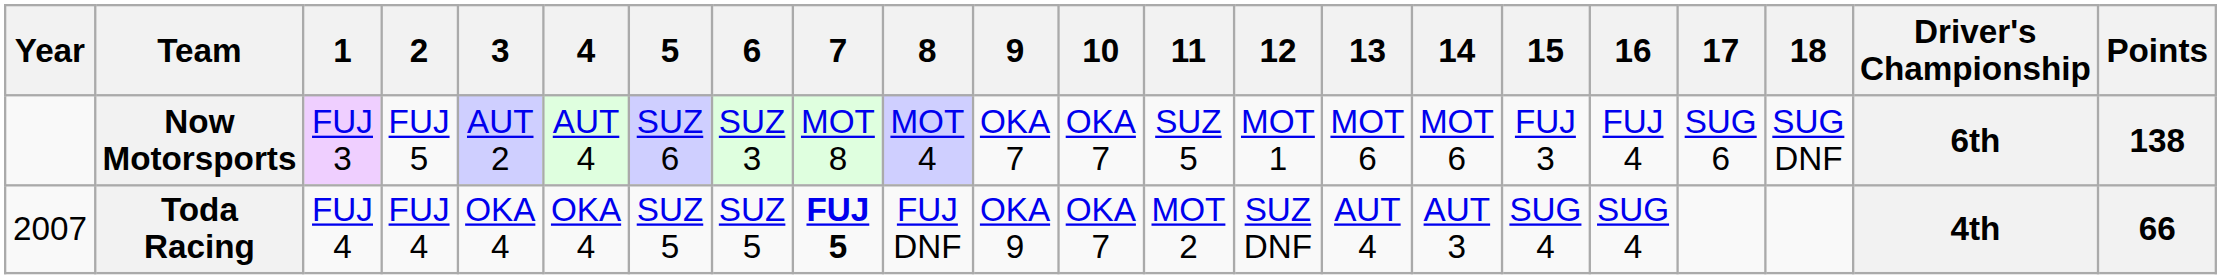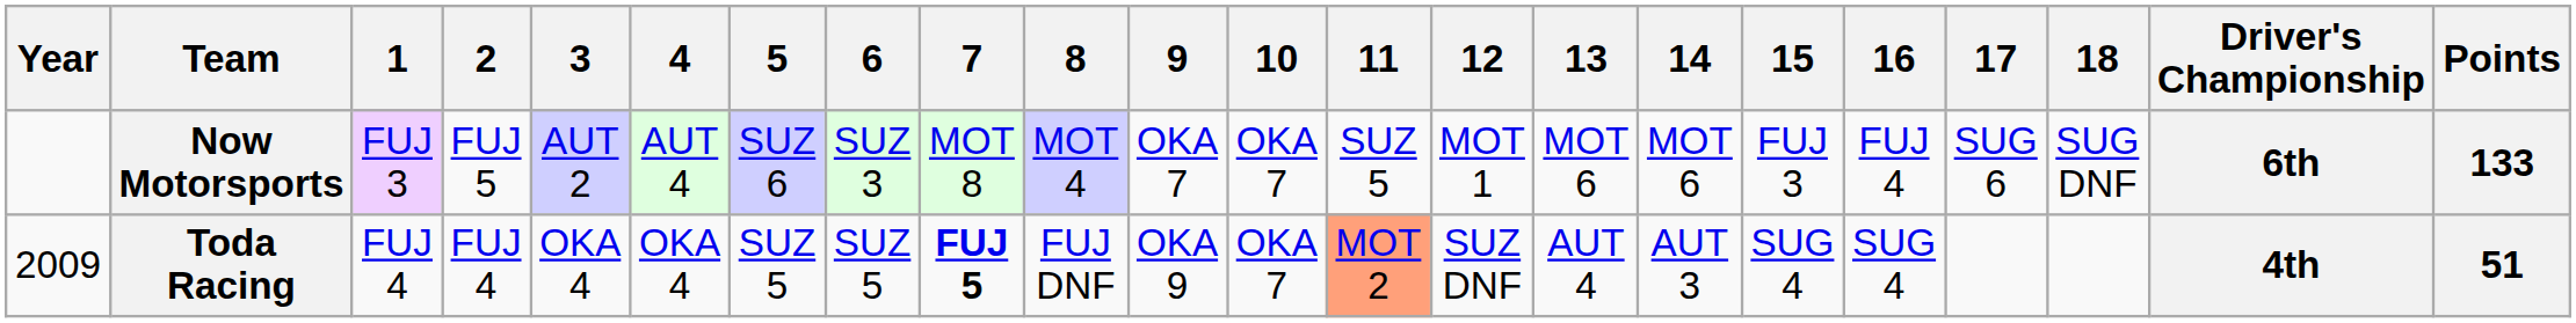 <table class="wikitable" style="text-align:center; font-size:90%">
 <tr>
 <th>Year</th>
 <th>Team</th>
 <th>1</th>
 <th>2</th>
 <th>3</th>
 <th>4</th>
 <th>5</th>
 <th>6</th>
 <th>7</th>
 <th>8</th>
 <th>9</th>
 <th>10</th>
 <th>11</th>
 <th>12</th>
 <th>13</th>
 <th>14</th>
 <th>15</th>
 <th>16</th>
 <th>17</th>
 <th>18</th>
 <th>Driver's Championship</th>
 <th>Points</th>
 </tr>
 <tr>
 <td></td>
 <th>Now Motorsports</th>
 <td style="background:#EFCFFF;"><a href='#'>FUJ</a><br>3</td>
 <td><a href='#'>FUJ</a><br>5</td>
 <td style="background:#CFCFFF;"><a href='#'>AUT</a><br>2</td>
 <td style="background:#DFFFDF;"><a href='#'>AUT</a><br>4</td>
 <td style="background:#CFCFFF;"><a href='#'>SUZ</a><br>6</td>
 <td style="background:#DFFFDF;"><a href='#'>SUZ</a><br>3</td>
 <td style="background:#DFFFDF;"><a href='#'>MOT</a><br>8</td>
 <td style="background:#CFCFFF;"><a href='#'>MOT</a><br>4</td>
 <td><a href='#'>OKA</a><br>7</td>
 <td><a href='#'>OKA</a><br>7</td>
 <td><a href='#'>SUZ</a><br>5</td>
 <td><a href='#'>MOT</a><br>1</td>
 <td><a href='#'>MOT</a><br>6</td>
 <td><a href='#'>MOT</a><br>6</td>
 <td><a href='#'>FUJ</a><br>3</td>
 <td><a href='#'>FUJ</a><br>4</td>
 <td><a href='#'>SUG</a><br>6</td>
 <td><a href='#'>SUG</a><br>DNF</td>
 <th>6th</th>
-<th>138</th>
+<th>133</th>
 </tr>
 <tr>
-<td>2007</td>
+<td>2009</td>
 <th>Toda Racing</th>
 <td><a href='#'>FUJ</a><br>4</td>
 <td><a href='#'>FUJ</a><br>4</td>
 <td><a href='#'>OKA</a><br>4</td>
 <td><a href='#'>OKA</a><br>4</td>
 <td><a href='#'>SUZ</a><br>5</td>
 <td><a href='#'>SUZ</a><br>5</td>
 <td><strong><a href='#'>FUJ</a><br>5</strong></td>
 <td><a href='#'>FUJ</a><br>DNF</td>
 <td><a href='#'>OKA</a><br>9</td>
 <td><a href='#'>OKA</a><br>7</td>
-<td><a href='#'>MOT</a><br>2</td>
+<td style="background: lightsalmon;"><a href='#'>MOT</a><br>2</td>
 <td><a href='#'>SUZ</a><br>DNF</td>
 <td><a href='#'>AUT</a><br>4</td>
 <td><a href='#'>AUT</a><br>3</td>
 <td><a href='#'>SUG</a><br>4</td>
 <td><a href='#'>SUG</a><br>4</td>
 <td></td>
 <td></td>
 <th>4th</th>
-<th>66</th>
+<th>51</th>
 </tr>
 </table>
